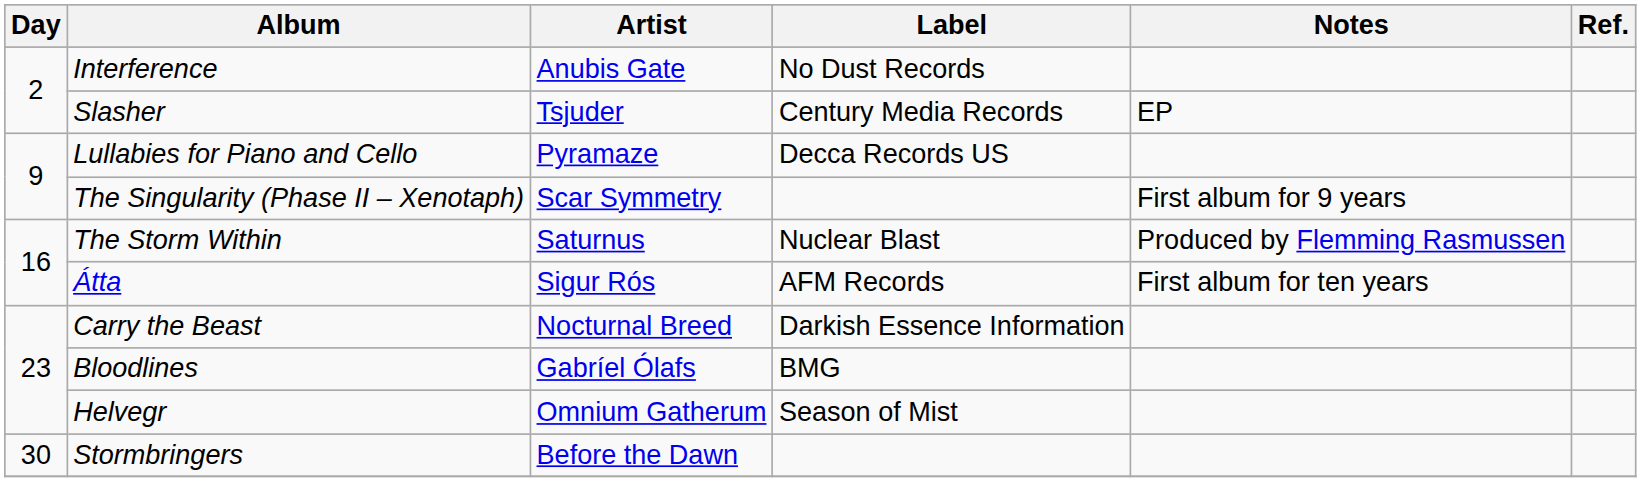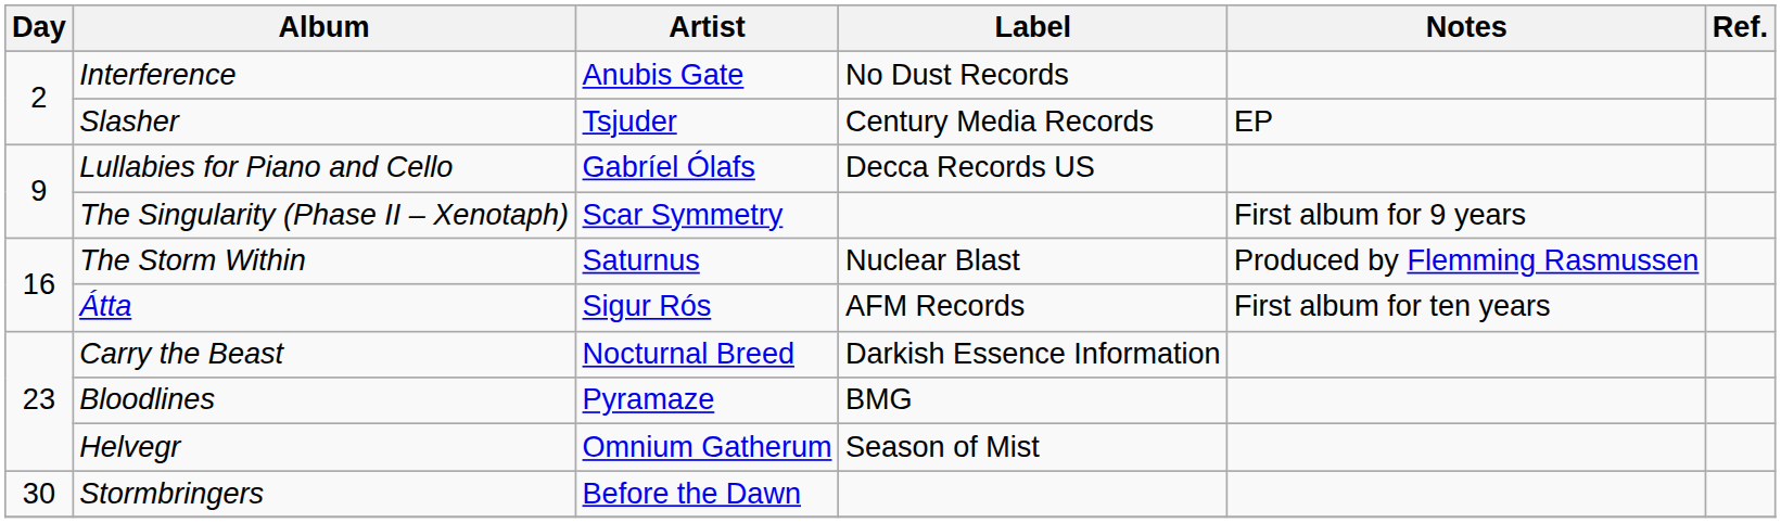 <table class="wikitable">
 <tr>
 <th>Day</th>
 <th>Album</th>
 <th>Artist</th>
 <th>Label</th>
 <th>Notes</th>
 <th>Ref.</th>
 </tr>
 <tr>
 <td rowspan="2" style="text-align:center;">2</td>
 <td><em>Interference</em></td>
 <td><a href='#'>Anubis Gate</a></td>
 <td>No Dust Records</td>
 <td></td>
 <td></td>
 </tr>
 <tr>
 <td><em>Slasher</em></td>
 <td><a href='#'>Tsjuder</a></td>
 <td>Century Media Records</td>
 <td>EP</td>
 <td></td>
 </tr>
 <tr>
 <td rowspan="2" style="text-align:center;">9</td>
 <td><em>Lullabies for Piano and Cello</em></td>
-<td><a href='#'>Pyramaze</a></td>
+<td><a href='#'>Gabríel Ólafs</a></td>
 <td>Decca Records US</td>
 <td></td>
 <td></td>
 </tr>
 <tr>
 <td><em>The Singularity (Phase II – Xenotaph)</em></td>
 <td><a href='#'>Scar Symmetry</a></td>
 <td></td>
 <td>First album for 9 years</td>
 <td></td>
 </tr>
 <tr>
 <td rowspan="2" style="text-align:center;">16</td>
 <td><em>The Storm Within</em></td>
 <td><a href='#'>Saturnus</a></td>
 <td>Nuclear Blast</td>
 <td>Produced by <a href='#'>Flemming Rasmussen</a></td>
 <td></td>
 </tr>
 <tr>
 <td><em><a href='#'>Átta</a></em></td>
 <td><a href='#'>Sigur Rós</a></td>
 <td>AFM Records</td>
 <td>First album for ten years</td>
 <td></td>
 </tr>
 <tr>
 <td rowspan="3" style="text-align:center;">23</td>
 <td><em>Carry the Beast</em></td>
 <td><a href='#'>Nocturnal Breed</a></td>
 <td>Darkish Essence Information</td>
 <td></td>
 <td></td>
 </tr>
 <tr>
 <td><em>Bloodlines</em></td>
-<td><a href='#'>Gabríel Ólafs</a></td>
+<td><a href='#'>Pyramaze</a></td>
 <td>BMG</td>
 <td></td>
 <td></td>
 </tr>
 <tr>
 <td><em>Helvegr</em></td>
 <td><a href='#'>Omnium Gatherum</a></td>
 <td>Season of Mist</td>
 <td></td>
 <td></td>
 </tr>
 <tr>
 <td rowspan="1" style="text-align:center;">30</td>
 <td><em>Stormbringers</em></td>
 <td><a href='#'>Before the Dawn</a></td>
 <td></td>
 <td></td>
 <td></td>
 </tr>
 <tr>
 </tr>
 </table>
